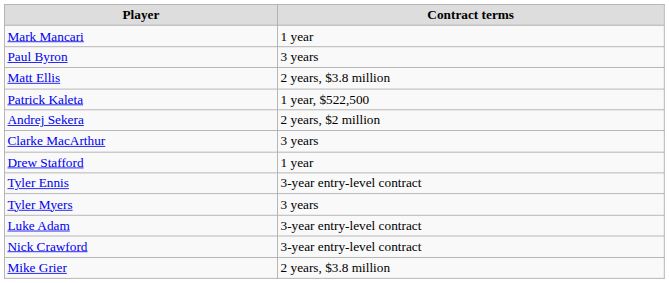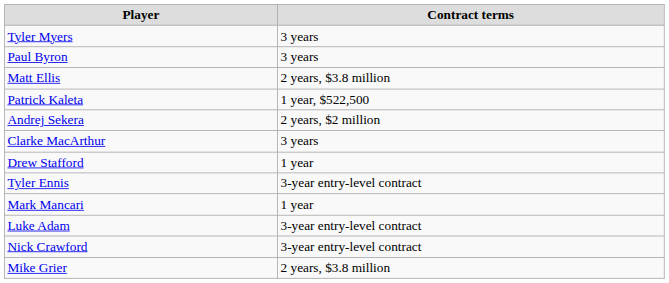 <table class="wikitable" width=90%>
 <tr align="center"  bgcolor="#dddddd">
 <td><strong>Player</strong></td>
 <td><strong>Contract terms</strong></td>
 </tr>
 <tr>
-<td><a href='#'>Mark Mancari</a></td>
-<td>1 year</td>
+<td><a href='#'>Tyler Myers</a></td>
+<td>3 years</td>
 </tr>
 <tr>
 <td><a href='#'>Paul Byron</a></td>
 <td>3 years</td>
 </tr>
 <tr>
 <td><a href='#'>Matt Ellis</a></td>
 <td>2 years, $3.8 million</td>
 </tr>
 <tr>
 <td><a href='#'>Patrick Kaleta</a></td>
 <td>1 year, $522,500</td>
 </tr>
 <tr>
 <td><a href='#'>Andrej Sekera</a></td>
 <td>2 years, $2 million</td>
 </tr>
 <tr>
 <td><a href='#'>Clarke MacArthur</a></td>
 <td>3 years</td>
 </tr>
 <tr>
 <td><a href='#'>Drew Stafford</a></td>
 <td>1 year</td>
 </tr>
 <tr>
 <td><a href='#'>Tyler Ennis</a></td>
 <td>3-year entry-level contract</td>
 </tr>
 <tr>
-<td><a href='#'>Tyler Myers</a></td>
-<td>3 years</td>
+<td><a href='#'>Mark Mancari</a></td>
+<td>1 year</td>
 </tr>
 <tr>
 <td><a href='#'>Luke Adam</a></td>
 <td>3-year entry-level contract</td>
 </tr>
 <tr>
 <td><a href='#'>Nick Crawford</a></td>
 <td>3-year entry-level contract</td>
 </tr>
 <tr>
 <td><a href='#'>Mike Grier</a></td>
 <td>2 years, $3.8 million</td>
 </tr>
 </table>
